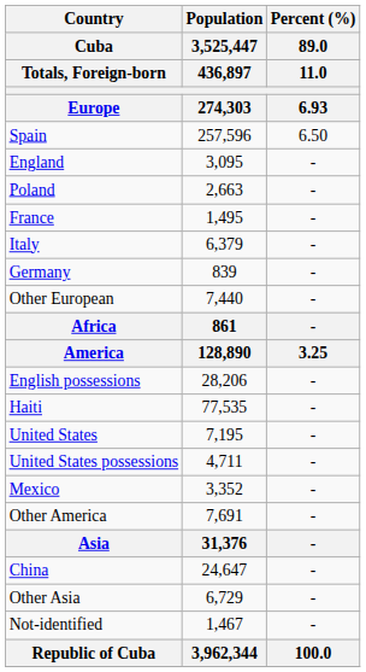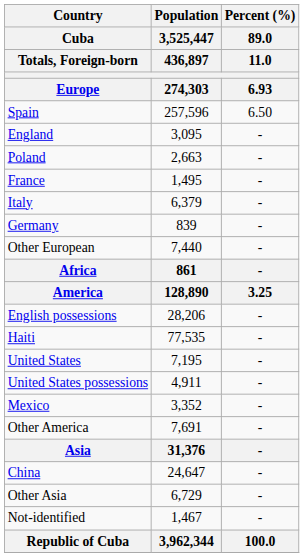 <table class="wikitable" style="text-align:center; font-size:95%;">
 <tr>
 <th>Country</th>
 <th>Population<br></th>
 <th>Percent (%)</th>
 </tr>
 <tr>
 <th align=left> Cuba</th>
 <th>3,525,447</th>
 <th>89.0</th>
 </tr>
 <tr>
 <th align=left>Totals, Foreign-born</th>
 <th>436,897</th>
 <th>11.0</th>
 </tr>
 <tr>
 <th colspan=3></th>
 </tr>
 <tr>
 <th align=left><a href='#'>Europe</a></th>
 <th>274,303</th>
 <th>6.93</th>
 </tr>
 <tr>
 <td align=left> <a href='#'>Spain</a></td>
 <td>257,596</td>
 <td>6.50</td>
 </tr>
 <tr>
 <td align=left> <a href='#'>England</a></td>
 <td>3,095</td>
 <td>-</td>
 </tr>
 <tr>
 <td align=left> <a href='#'>Poland</a></td>
 <td>2,663</td>
 <td>-</td>
 </tr>
 <tr>
 <td align=left> <a href='#'>France</a></td>
 <td>1,495</td>
 <td>-</td>
 </tr>
 <tr>
 <td align=left> <a href='#'>Italy</a></td>
 <td>6,379</td>
 <td>-</td>
 </tr>
 <tr>
 <td align=left> <a href='#'>Germany</a></td>
 <td>839</td>
 <td>-</td>
 </tr>
 <tr>
 <td align=left>Other European</td>
 <td>7,440</td>
 <td>-</td>
 </tr>
 <tr>
 <th align=left><a href='#'>Africa</a></th>
 <th>861</th>
 <th>-</th>
 </tr>
 <tr>
 <th align=left><a href='#'>America</a></th>
 <th>128,890</th>
 <th>3.25</th>
 </tr>
 <tr>
 <td align=left> <a href='#'>English possessions</a></td>
 <td>28,206</td>
 <td>-</td>
 </tr>
 <tr>
 <td align=left> <a href='#'>Haiti</a></td>
 <td>77,535</td>
 <td>-</td>
 </tr>
 <tr>
 <td align=left> <a href='#'>United States</a></td>
 <td>7,195</td>
 <td>-</td>
 </tr>
 <tr>
 <td align=left> <a href='#'>United States possessions</a></td>
-<td>4,711</td>
+<td>4,911</td>
 <td>-</td>
 </tr>
 <tr>
 <td align=left> <a href='#'>Mexico</a></td>
 <td>3,352</td>
 <td>-</td>
 </tr>
 <tr>
 <td align=left>Other America</td>
 <td>7,691</td>
 <td>-</td>
 </tr>
 <tr>
 <th align=left><strong><a href='#'>Asia</a></strong></th>
 <th><strong>31,376</strong></th>
 <th>-</th>
 </tr>
 <tr>
 <td align=left> <a href='#'>China</a></td>
 <td>24,647</td>
 <td>-</td>
 </tr>
 <tr>
 <td align=left>Other Asia</td>
 <td>6,729</td>
 <td>-</td>
 </tr>
 <tr>
 <td align=left>Not-identified</td>
 <td>1,467</td>
 <td>-</td>
 </tr>
 <tr>
 <th align=center> <strong>Republic of Cuba</strong></th>
 <th align=center>3,962,344</th>
 <th align=center>100.0</th>
 </tr>
 <tr>
 </tr>
 </table>
